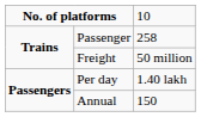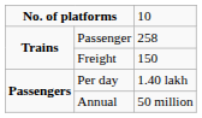 <table class="wikitable">
 <tr>
 <td colspan="2" style="text-align:center;"><strong>No. of platforms</strong></td>
 <td>10</td>
 </tr>
 <tr>
 <td rowspan="2" style="text-align:center;"><strong>Trains</strong></td>
 <td>Passenger</td>
 <td>258</td>
 </tr>
 <tr>
 <td>Freight</td>
-<td>50 million</td>
+<td>150</td>
 </tr>
 <tr>
 <td rowspan="2" style="text-align:center;"><strong>Passengers</strong></td>
 <td>Per day</td>
 <td>1.40 lakh</td>
 </tr>
 <tr>
 <td>Annual</td>
-<td>150</td>
+<td>50 million</td>
 </tr>
 </table>
